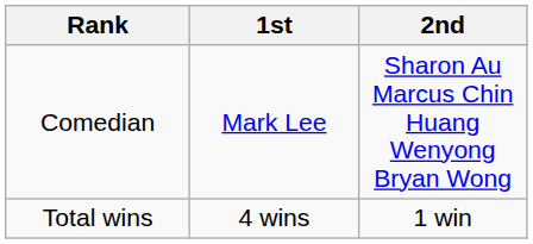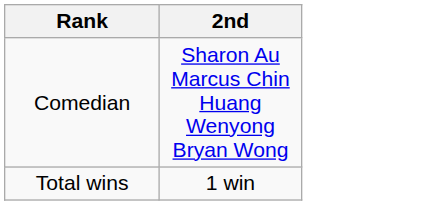 <table class="wikitable" border="1">
 <tr>
 <th width="110">Rank</th>
-<th width="100">1st</th>
 <th width="100">2nd</th>
 </tr>
 <tr align=center>
 <td>Comedian</td>
-<td><a href='#'>Mark Lee</a></td>
 <td><a href='#'>Sharon Au</a><br><a href='#'>Marcus Chin</a><br><a href='#'>Huang Wenyong</a><br><a href='#'>Bryan Wong</a></td>
 </tr>
 <tr align=center>
 <td>Total wins</td>
-<td>4 wins</td>
 <td>1 win</td>
 </tr>
 </table>
